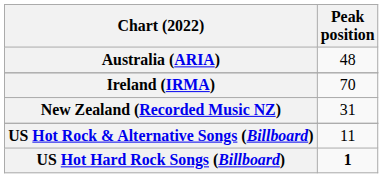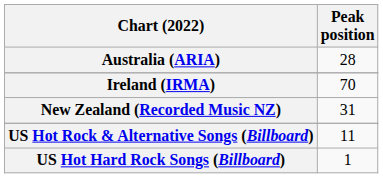 <table class="wikitable sortable plainrowheaders" style="text-align:center">
 <tr>
 <th scope="col">Chart (2022)</th>
 <th scope="col">Peak<br>position</th>
 </tr>
 <tr>
 <th scope="row">Australia (<a href='#'>ARIA</a>)</th>
-<td>48</td>
+<td>28</td>
 </tr>
 <tr>
 </tr>
 <tr>
 <th scope="row">Ireland (<a href='#'>IRMA</a>)</th>
 <td>70</td>
 </tr>
 <tr>
 <th scope="row">New Zealand (<a href='#'>Recorded Music NZ</a>)</th>
 <td>31</td>
 </tr>
 <tr>
 </tr>
 <tr>
 <th scope="row">US <a href='#'>Hot Rock & Alternative Songs</a> (<em><a href='#'>Billboard</a></em>)</th>
 <td>11</td>
 </tr>
 <tr>
 <th scope="row">US <a href='#'>Hot Hard Rock Songs</a> (<em><a href='#'>Billboard</a></em>)</th>
-<td><strong>1</strong></td>
+<td>1</td>
 </tr>
 </table>
